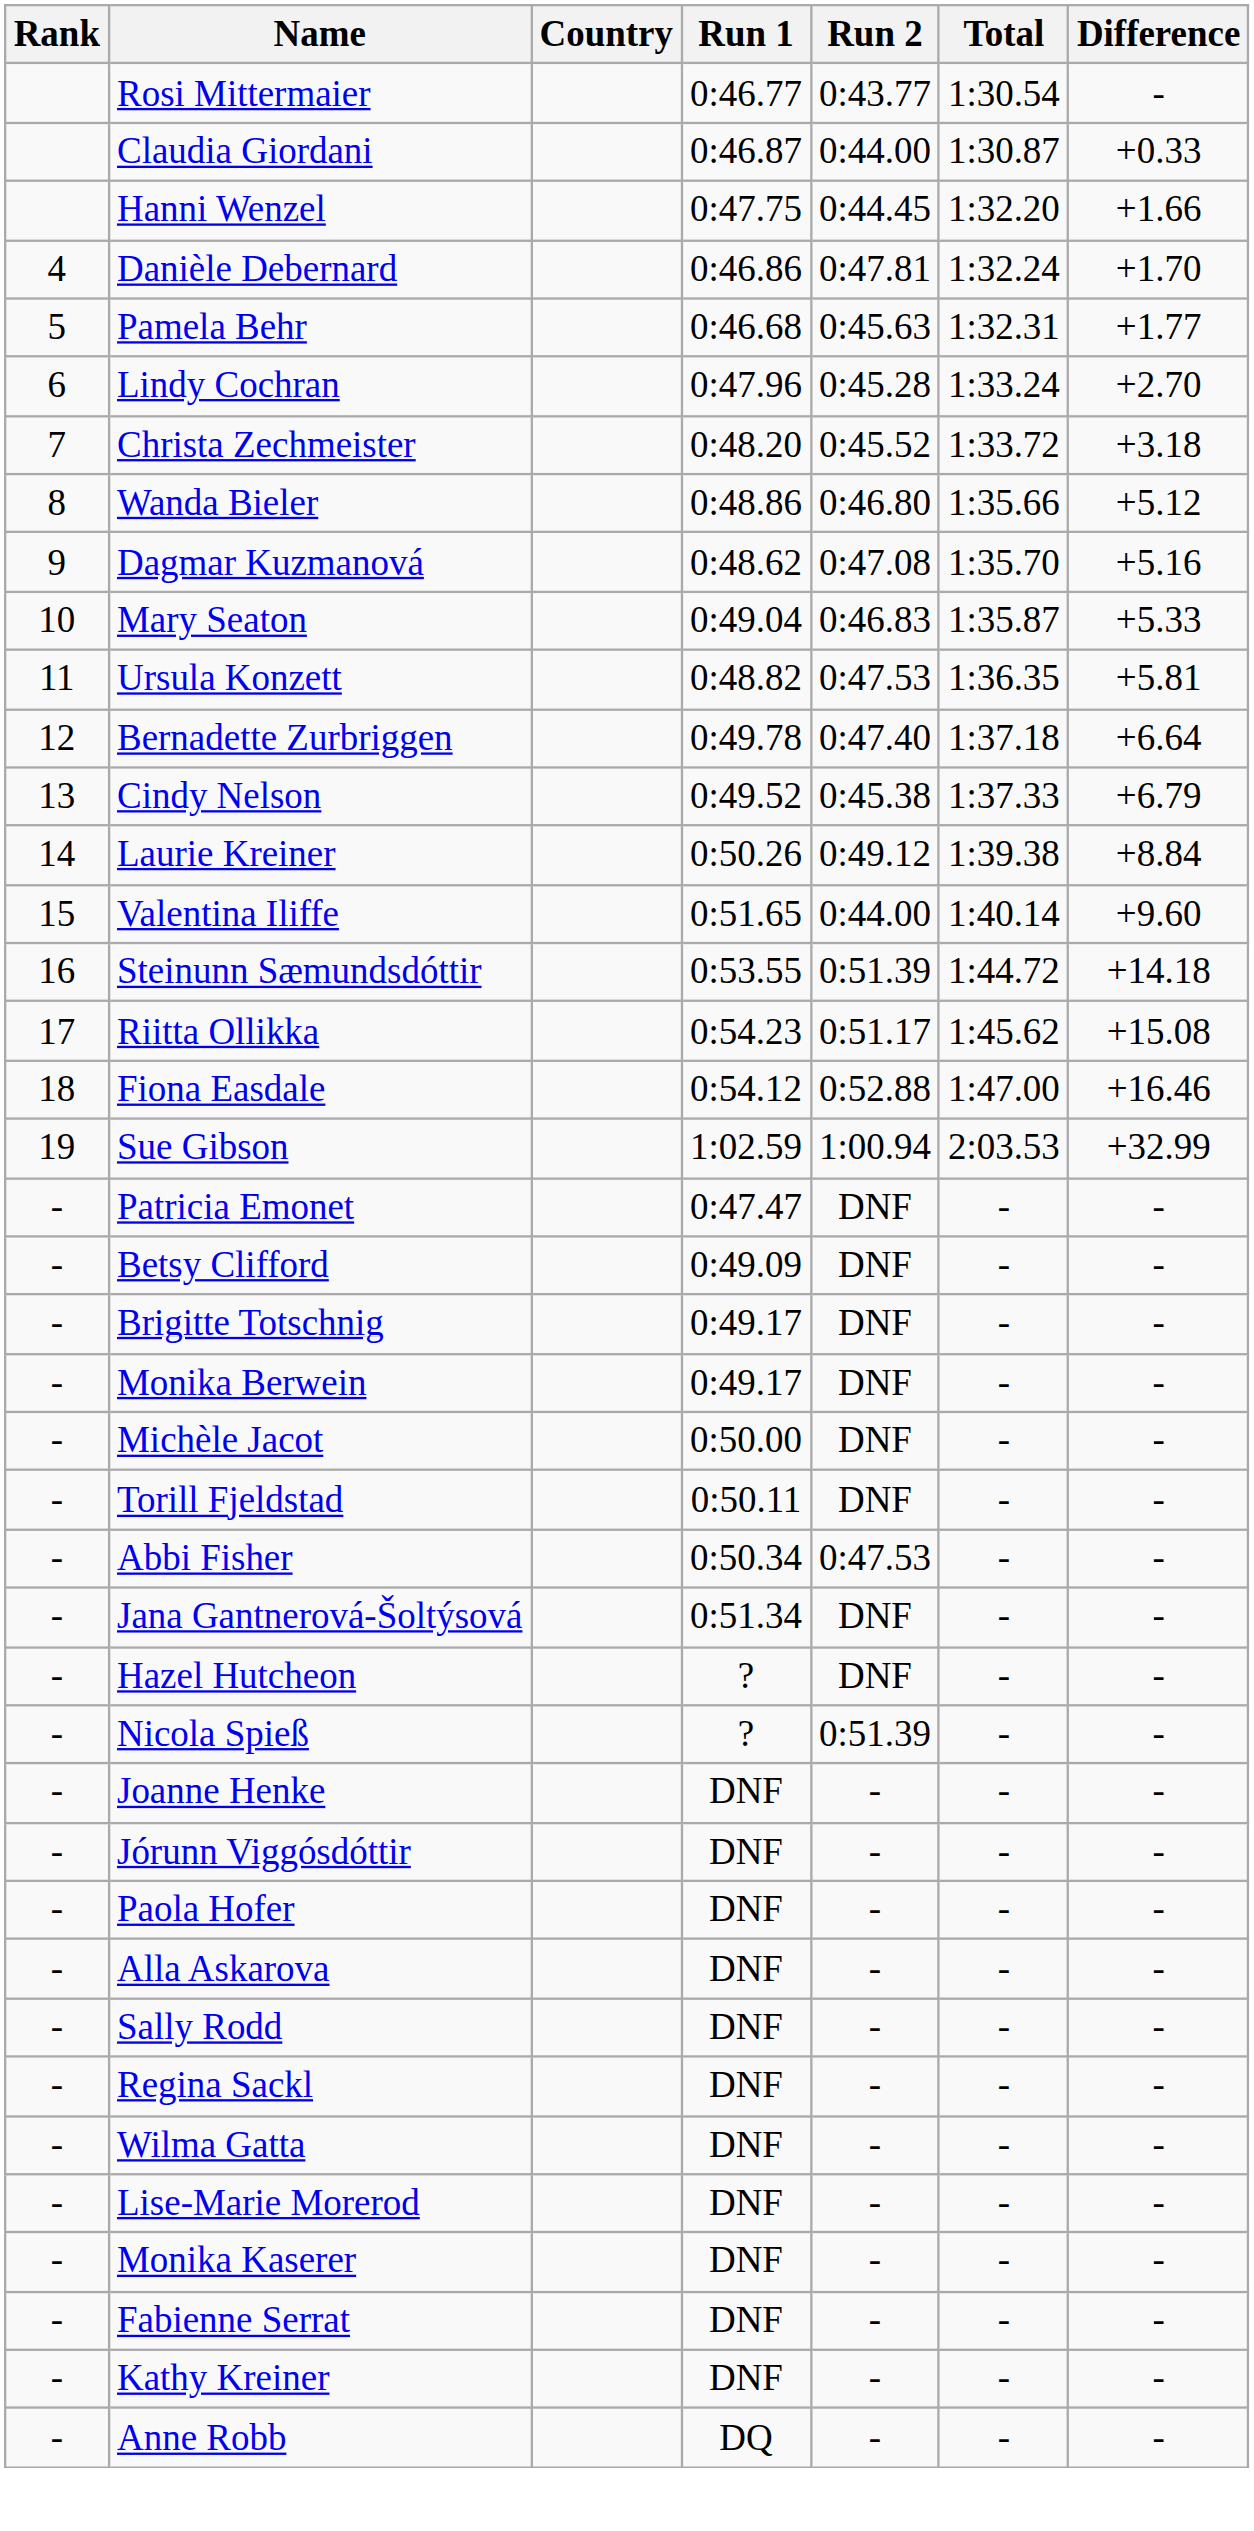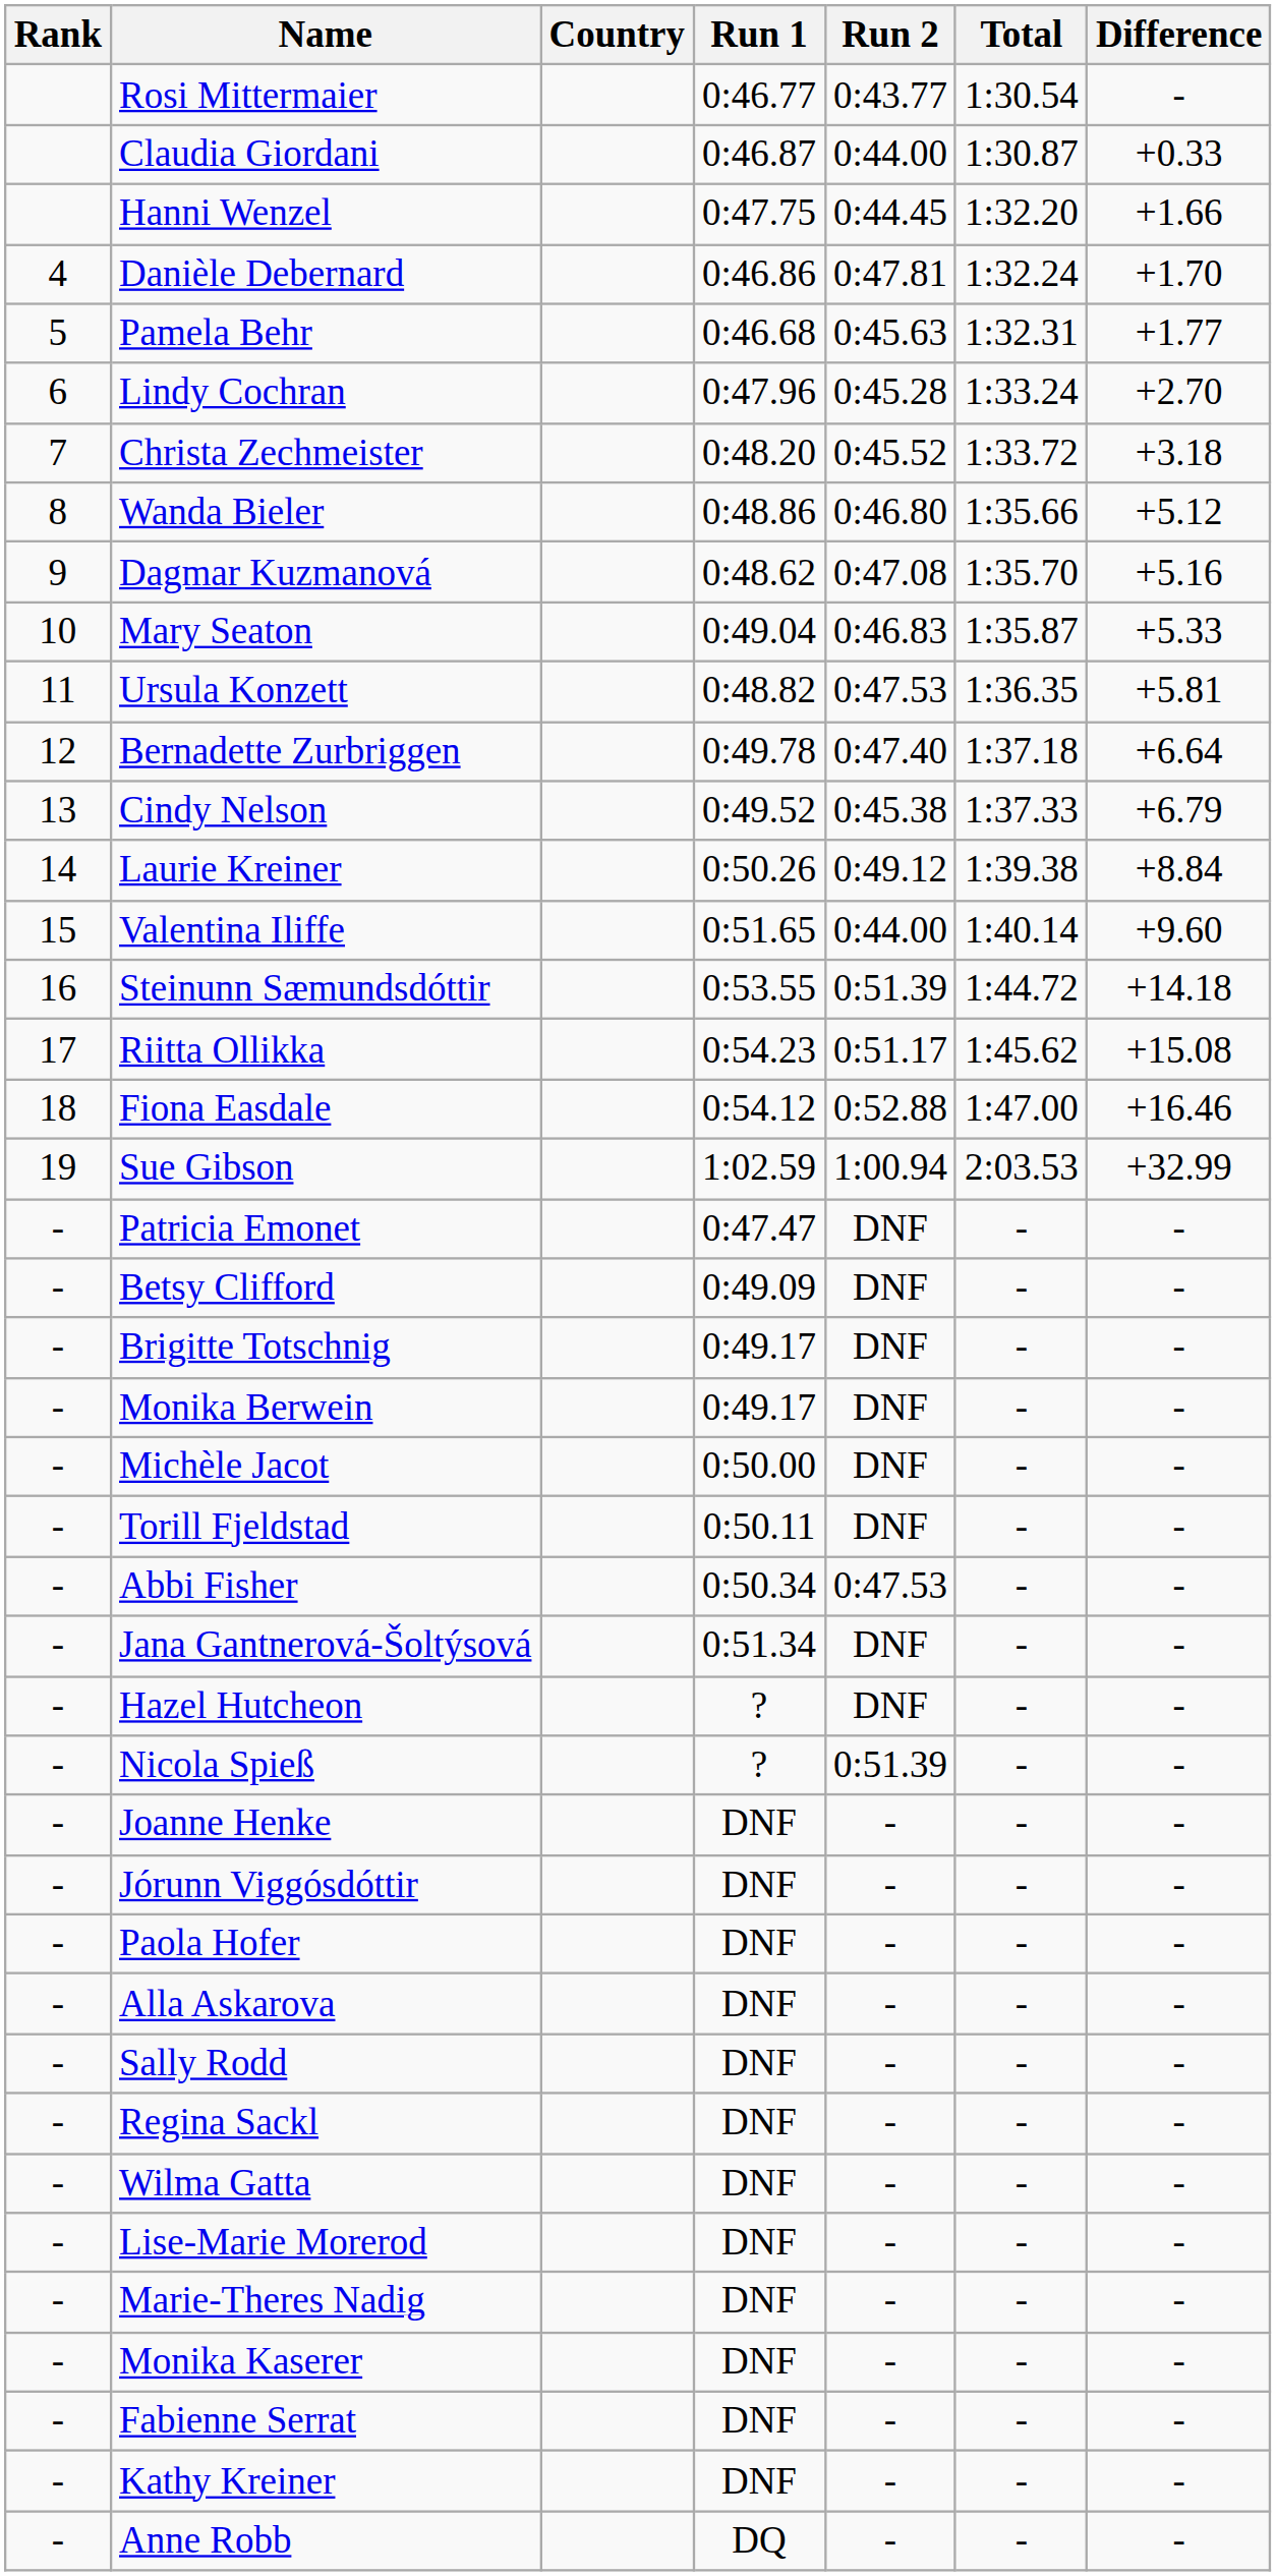 <table class="wikitable sortable" style="text-align:center">
 <tr>
 <th>Rank</th>
 <th>Name</th>
 <th>Country</th>
 <th>Run 1</th>
 <th>Run 2</th>
 <th>Total</th>
 <th>Difference</th>
 </tr>
 <tr>
 <td></td>
 <td align=left><a href='#'>Rosi Mittermaier</a></td>
 <td align=left></td>
 <td>0:46.77</td>
 <td>0:43.77</td>
 <td>1:30.54</td>
 <td>-</td>
 </tr>
 <tr>
 <td></td>
 <td align=left><a href='#'>Claudia Giordani</a></td>
 <td align=left></td>
 <td>0:46.87</td>
 <td>0:44.00</td>
 <td>1:30.87</td>
 <td>+0.33</td>
 </tr>
 <tr>
 <td></td>
 <td align=left><a href='#'>Hanni Wenzel</a></td>
 <td align=left></td>
 <td>0:47.75</td>
 <td>0:44.45</td>
 <td>1:32.20</td>
 <td>+1.66</td>
 </tr>
 <tr>
 <td>4</td>
 <td align=left><a href='#'>Danièle Debernard</a></td>
 <td align=left></td>
 <td>0:46.86</td>
 <td>0:47.81</td>
 <td>1:32.24</td>
 <td>+1.70</td>
 </tr>
 <tr>
 <td>5</td>
 <td align=left><a href='#'>Pamela Behr</a></td>
 <td align=left></td>
 <td>0:46.68</td>
 <td>0:45.63</td>
 <td>1:32.31</td>
 <td>+1.77</td>
 </tr>
 <tr>
 <td>6</td>
 <td align=left><a href='#'>Lindy Cochran</a></td>
 <td align=left></td>
 <td>0:47.96</td>
 <td>0:45.28</td>
 <td>1:33.24</td>
 <td>+2.70</td>
 </tr>
 <tr>
 <td>7</td>
 <td align=left><a href='#'>Christa Zechmeister</a></td>
 <td align=left></td>
 <td>0:48.20</td>
 <td>0:45.52</td>
 <td>1:33.72</td>
 <td>+3.18</td>
 </tr>
 <tr>
 <td>8</td>
 <td align=left><a href='#'>Wanda Bieler</a></td>
 <td align=left></td>
 <td>0:48.86</td>
 <td>0:46.80</td>
 <td>1:35.66</td>
 <td>+5.12</td>
 </tr>
 <tr>
 <td>9</td>
 <td align=left><a href='#'>Dagmar Kuzmanová</a></td>
 <td align=left></td>
 <td>0:48.62</td>
 <td>0:47.08</td>
 <td>1:35.70</td>
 <td>+5.16</td>
 </tr>
 <tr>
 <td>10</td>
 <td align=left><a href='#'>Mary Seaton</a></td>
 <td align=left></td>
 <td>0:49.04</td>
 <td>0:46.83</td>
 <td>1:35.87</td>
 <td>+5.33</td>
 </tr>
 <tr>
 <td>11</td>
 <td align=left><a href='#'>Ursula Konzett</a></td>
 <td align=left></td>
 <td>0:48.82</td>
 <td>0:47.53</td>
 <td>1:36.35</td>
 <td>+5.81</td>
 </tr>
 <tr>
 <td>12</td>
 <td align=left><a href='#'>Bernadette Zurbriggen</a></td>
 <td align=left></td>
 <td>0:49.78</td>
 <td>0:47.40</td>
 <td>1:37.18</td>
 <td>+6.64</td>
 </tr>
 <tr>
 <td>13</td>
 <td align=left><a href='#'>Cindy Nelson</a></td>
 <td align=left></td>
 <td>0:49.52</td>
 <td>0:45.38</td>
 <td>1:37.33</td>
 <td>+6.79</td>
 </tr>
 <tr>
 <td>14</td>
 <td align=left><a href='#'>Laurie Kreiner</a></td>
 <td align=left></td>
 <td>0:50.26</td>
 <td>0:49.12</td>
 <td>1:39.38</td>
 <td>+8.84</td>
 </tr>
 <tr>
 <td>15</td>
 <td align=left><a href='#'>Valentina Iliffe</a></td>
 <td align=left></td>
 <td>0:51.65</td>
 <td>0:44.00</td>
 <td>1:40.14</td>
 <td>+9.60</td>
 </tr>
 <tr>
 <td>16</td>
 <td align=left><a href='#'>Steinunn Sæmundsdóttir</a></td>
 <td align=left></td>
 <td>0:53.55</td>
 <td>0:51.39</td>
 <td>1:44.72</td>
 <td>+14.18</td>
 </tr>
 <tr>
 <td>17</td>
 <td align=left><a href='#'>Riitta Ollikka</a></td>
 <td align=left></td>
 <td>0:54.23</td>
 <td>0:51.17</td>
 <td>1:45.62</td>
 <td>+15.08</td>
 </tr>
 <tr>
 <td>18</td>
 <td align=left><a href='#'>Fiona Easdale</a></td>
 <td align=left></td>
 <td>0:54.12</td>
 <td>0:52.88</td>
 <td>1:47.00</td>
 <td>+16.46</td>
 </tr>
 <tr>
 <td>19</td>
 <td align=left><a href='#'>Sue Gibson</a></td>
 <td align=left></td>
 <td>1:02.59</td>
 <td>1:00.94</td>
 <td>2:03.53</td>
 <td>+32.99</td>
 </tr>
 <tr>
 <td>-</td>
 <td align=left><a href='#'>Patricia Emonet</a></td>
 <td align=left></td>
 <td>0:47.47</td>
 <td>DNF</td>
 <td>-</td>
 <td>-</td>
 </tr>
 <tr>
 <td>-</td>
 <td align=left><a href='#'>Betsy Clifford</a></td>
 <td align=left></td>
 <td>0:49.09</td>
 <td>DNF</td>
 <td>-</td>
 <td>-</td>
 </tr>
 <tr>
 <td>-</td>
 <td align=left><a href='#'>Brigitte Totschnig</a></td>
 <td align=left></td>
 <td>0:49.17</td>
 <td>DNF</td>
 <td>-</td>
 <td>-</td>
 </tr>
 <tr>
 <td>-</td>
 <td align=left><a href='#'>Monika Berwein</a></td>
 <td align=left></td>
 <td>0:49.17</td>
 <td>DNF</td>
 <td>-</td>
 <td>-</td>
 </tr>
 <tr>
 <td>-</td>
 <td align=left><a href='#'>Michèle Jacot</a></td>
 <td align=left></td>
 <td>0:50.00</td>
 <td>DNF</td>
 <td>-</td>
 <td>-</td>
 </tr>
 <tr>
 <td>-</td>
 <td align=left><a href='#'>Torill Fjeldstad</a></td>
 <td align=left></td>
 <td>0:50.11</td>
 <td>DNF</td>
 <td>-</td>
 <td>-</td>
 </tr>
 <tr>
 <td>-</td>
 <td align=left><a href='#'>Abbi Fisher</a></td>
 <td align=left></td>
 <td>0:50.34</td>
 <td>0:47.53</td>
 <td>-</td>
 <td>-</td>
 </tr>
 <tr>
 <td>-</td>
 <td align=left><a href='#'>Jana Gantnerová-Šoltýsová</a></td>
 <td align=left></td>
 <td>0:51.34</td>
 <td>DNF</td>
 <td>-</td>
 <td>-</td>
 </tr>
 <tr>
 <td>-</td>
 <td align=left><a href='#'>Hazel Hutcheon</a></td>
 <td align=left></td>
 <td>?</td>
 <td>DNF</td>
 <td>-</td>
 <td>-</td>
 </tr>
 <tr>
 <td>-</td>
 <td align=left><a href='#'>Nicola Spieß</a></td>
 <td align=left></td>
 <td>?</td>
 <td>0:51.39</td>
 <td>-</td>
 <td>-</td>
 </tr>
 <tr>
 <td>-</td>
 <td align=left><a href='#'>Joanne Henke</a></td>
 <td align=left></td>
 <td>DNF</td>
 <td>-</td>
 <td>-</td>
 <td>-</td>
 </tr>
 <tr>
 <td>-</td>
 <td align=left><a href='#'>Jórunn Viggósdóttir</a></td>
 <td align=left></td>
 <td>DNF</td>
 <td>-</td>
 <td>-</td>
 <td>-</td>
 </tr>
 <tr>
 <td>-</td>
 <td align=left><a href='#'>Paola Hofer</a></td>
 <td align=left></td>
 <td>DNF</td>
 <td>-</td>
 <td>-</td>
 <td>-</td>
 </tr>
 <tr>
 <td>-</td>
 <td align=left><a href='#'>Alla Askarova</a></td>
 <td align=left></td>
 <td>DNF</td>
 <td>-</td>
 <td>-</td>
 <td>-</td>
 </tr>
 <tr>
 <td>-</td>
 <td align=left><a href='#'>Sally Rodd</a></td>
 <td align=left></td>
 <td>DNF</td>
 <td>-</td>
 <td>-</td>
 <td>-</td>
 </tr>
 <tr>
 <td>-</td>
 <td align=left><a href='#'>Regina Sackl</a></td>
 <td align=left></td>
 <td>DNF</td>
 <td>-</td>
 <td>-</td>
 <td>-</td>
 </tr>
 <tr>
 <td>-</td>
 <td align=left><a href='#'>Wilma Gatta</a></td>
 <td align=left></td>
 <td>DNF</td>
 <td>-</td>
 <td>-</td>
 <td>-</td>
 </tr>
 <tr>
 <td>-</td>
 <td align=left><a href='#'>Lise-Marie Morerod</a></td>
 <td align=left></td>
 <td>DNF</td>
 <td>-</td>
 <td>-</td>
 <td>-</td>
 </tr>
 <tr>
 <td>-</td>
+<td align=left><a href='#'>Marie-Theres Nadig</a></td>
+<td align=left></td>
+<td>DNF</td>
+<td>-</td>
+<td>-</td>
+<td>-</td>
+</tr>
+<tr>
+<td>-</td>
 <td align=left><a href='#'>Monika Kaserer</a></td>
 <td align=left></td>
 <td>DNF</td>
 <td>-</td>
 <td>-</td>
 <td>-</td>
 </tr>
 <tr>
 <td>-</td>
 <td align=left><a href='#'>Fabienne Serrat</a></td>
 <td align=left></td>
 <td>DNF</td>
 <td>-</td>
 <td>-</td>
 <td>-</td>
 </tr>
 <tr>
 <td>-</td>
 <td align=left><a href='#'>Kathy Kreiner</a></td>
 <td align=left></td>
 <td>DNF</td>
 <td>-</td>
 <td>-</td>
 <td>-</td>
 </tr>
 <tr>
 <td>-</td>
 <td align=left><a href='#'>Anne Robb</a></td>
 <td align=left></td>
 <td>DQ</td>
 <td>-</td>
 <td>-</td>
 <td>-</td>
 </tr>
 </table>
